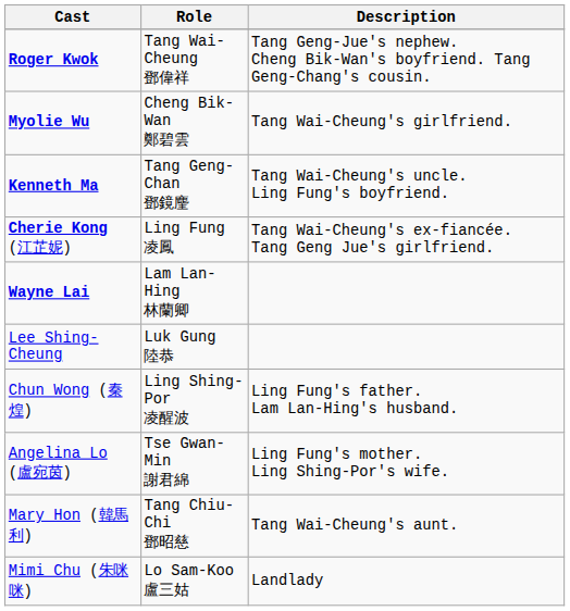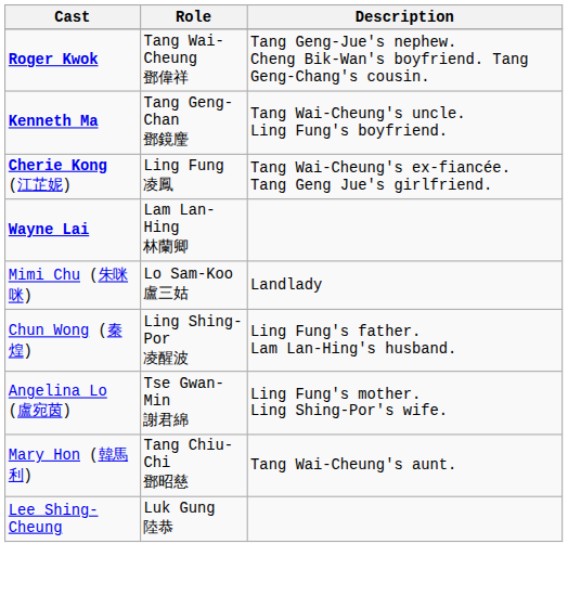 <table class="wikitable" width="55%">
 <tr>
 <th>Cast</th>
 <th>Role</th>
 <th>Description</th>
 </tr>
 <tr>
 </tr>
 <tr>
 <td><strong><a href='#'>Roger Kwok</a></strong></td>
 <td>Tang Wai-Cheung <br> 鄧偉祥</td>
 <td>Tang Geng-Jue's nephew. <br> Cheng Bik-Wan's boyfriend. Tang Geng-Chang's cousin.</td>
-</tr>
-<tr>
-<td><strong><a href='#'>Myolie Wu</a></strong></td>
-<td>Cheng Bik-Wan <br> 鄭碧雲</td>
-<td>Tang Wai-Cheung's girlfriend.</td>
 </tr>
 <tr>
 <td><strong><a href='#'>Kenneth Ma</a></strong></td>
 <td>Tang Geng-Chan <br> 鄧鏡麈</td>
 <td>Tang Wai-Cheung's uncle. <br> Ling Fung's boyfriend.</td>
 </tr>
 <tr>
 <td><strong><a href='#'>Cherie Kong</a></strong> (<a href='#'>江芷妮</a>)</td>
 <td>Ling Fung <br> 凌鳳</td>
 <td>Tang Wai-Cheung's ex-fiancée. <br> Tang Geng Jue's girlfriend.</td>
 </tr>
 <tr>
 <td><strong><a href='#'>Wayne Lai</a></strong></td>
 <td>Lam Lan-Hing <br> 林蘭卿</td>
 <td></td>
 </tr>
 <tr>
-<td><a href='#'>Lee Shing-Cheung</a></td>
-<td>Luk Gung <br> 陸恭</td>
-<td></td>
+<td><a href='#'>Mimi Chu</a> (<a href='#'>朱咪咪</a>)</td>
+<td>Lo Sam-Koo <br> 盧三姑</td>
+<td>Landlady</td>
 </tr>
 <tr>
 <td><a href='#'>Chun Wong</a> (<a href='#'>秦煌</a>)</td>
 <td>Ling Shing-Por <br> 凌醒波</td>
 <td>Ling Fung's father. <br> Lam Lan-Hing's husband.</td>
 </tr>
 <tr>
 <td><a href='#'>Angelina Lo</a> (<a href='#'>盧宛茵</a>)</td>
 <td>Tse Gwan-Min <br> 謝君綿</td>
 <td>Ling Fung's mother. <br> Ling Shing-Por's wife.</td>
 </tr>
 <tr>
 <td><a href='#'>Mary Hon</a> (<a href='#'>韓馬利</a>)</td>
 <td>Tang Chiu-Chi <br> 鄧昭慈</td>
 <td>Tang Wai-Cheung's aunt.</td>
 </tr>
 <tr>
-<td><a href='#'>Mimi Chu</a> (<a href='#'>朱咪咪</a>)</td>
-<td>Lo Sam-Koo <br> 盧三姑</td>
-<td>Landlady</td>
+<td><a href='#'>Lee Shing-Cheung</a></td>
+<td>Luk Gung <br> 陸恭</td>
+<td></td>
 </tr>
 </table>
